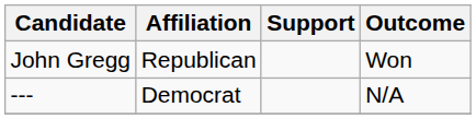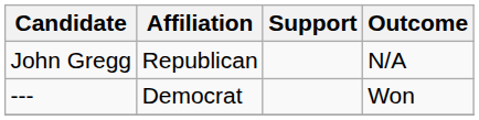 <table class="wikitable">
 <tr>
 <th>Candidate</th>
 <th>Affiliation</th>
 <th>Support</th>
 <th>Outcome</th>
 </tr>
 <tr>
 <td>John Gregg</td>
 <td>Republican</td>
 <td></td>
-<td>Won</td>
+<td>N/A</td>
 </tr>
 <tr>
 <td>---</td>
 <td>Democrat</td>
 <td></td>
-<td>N/A</td>
+<td>Won</td>
 </tr>
 <tr>
 </tr>
 </table>
